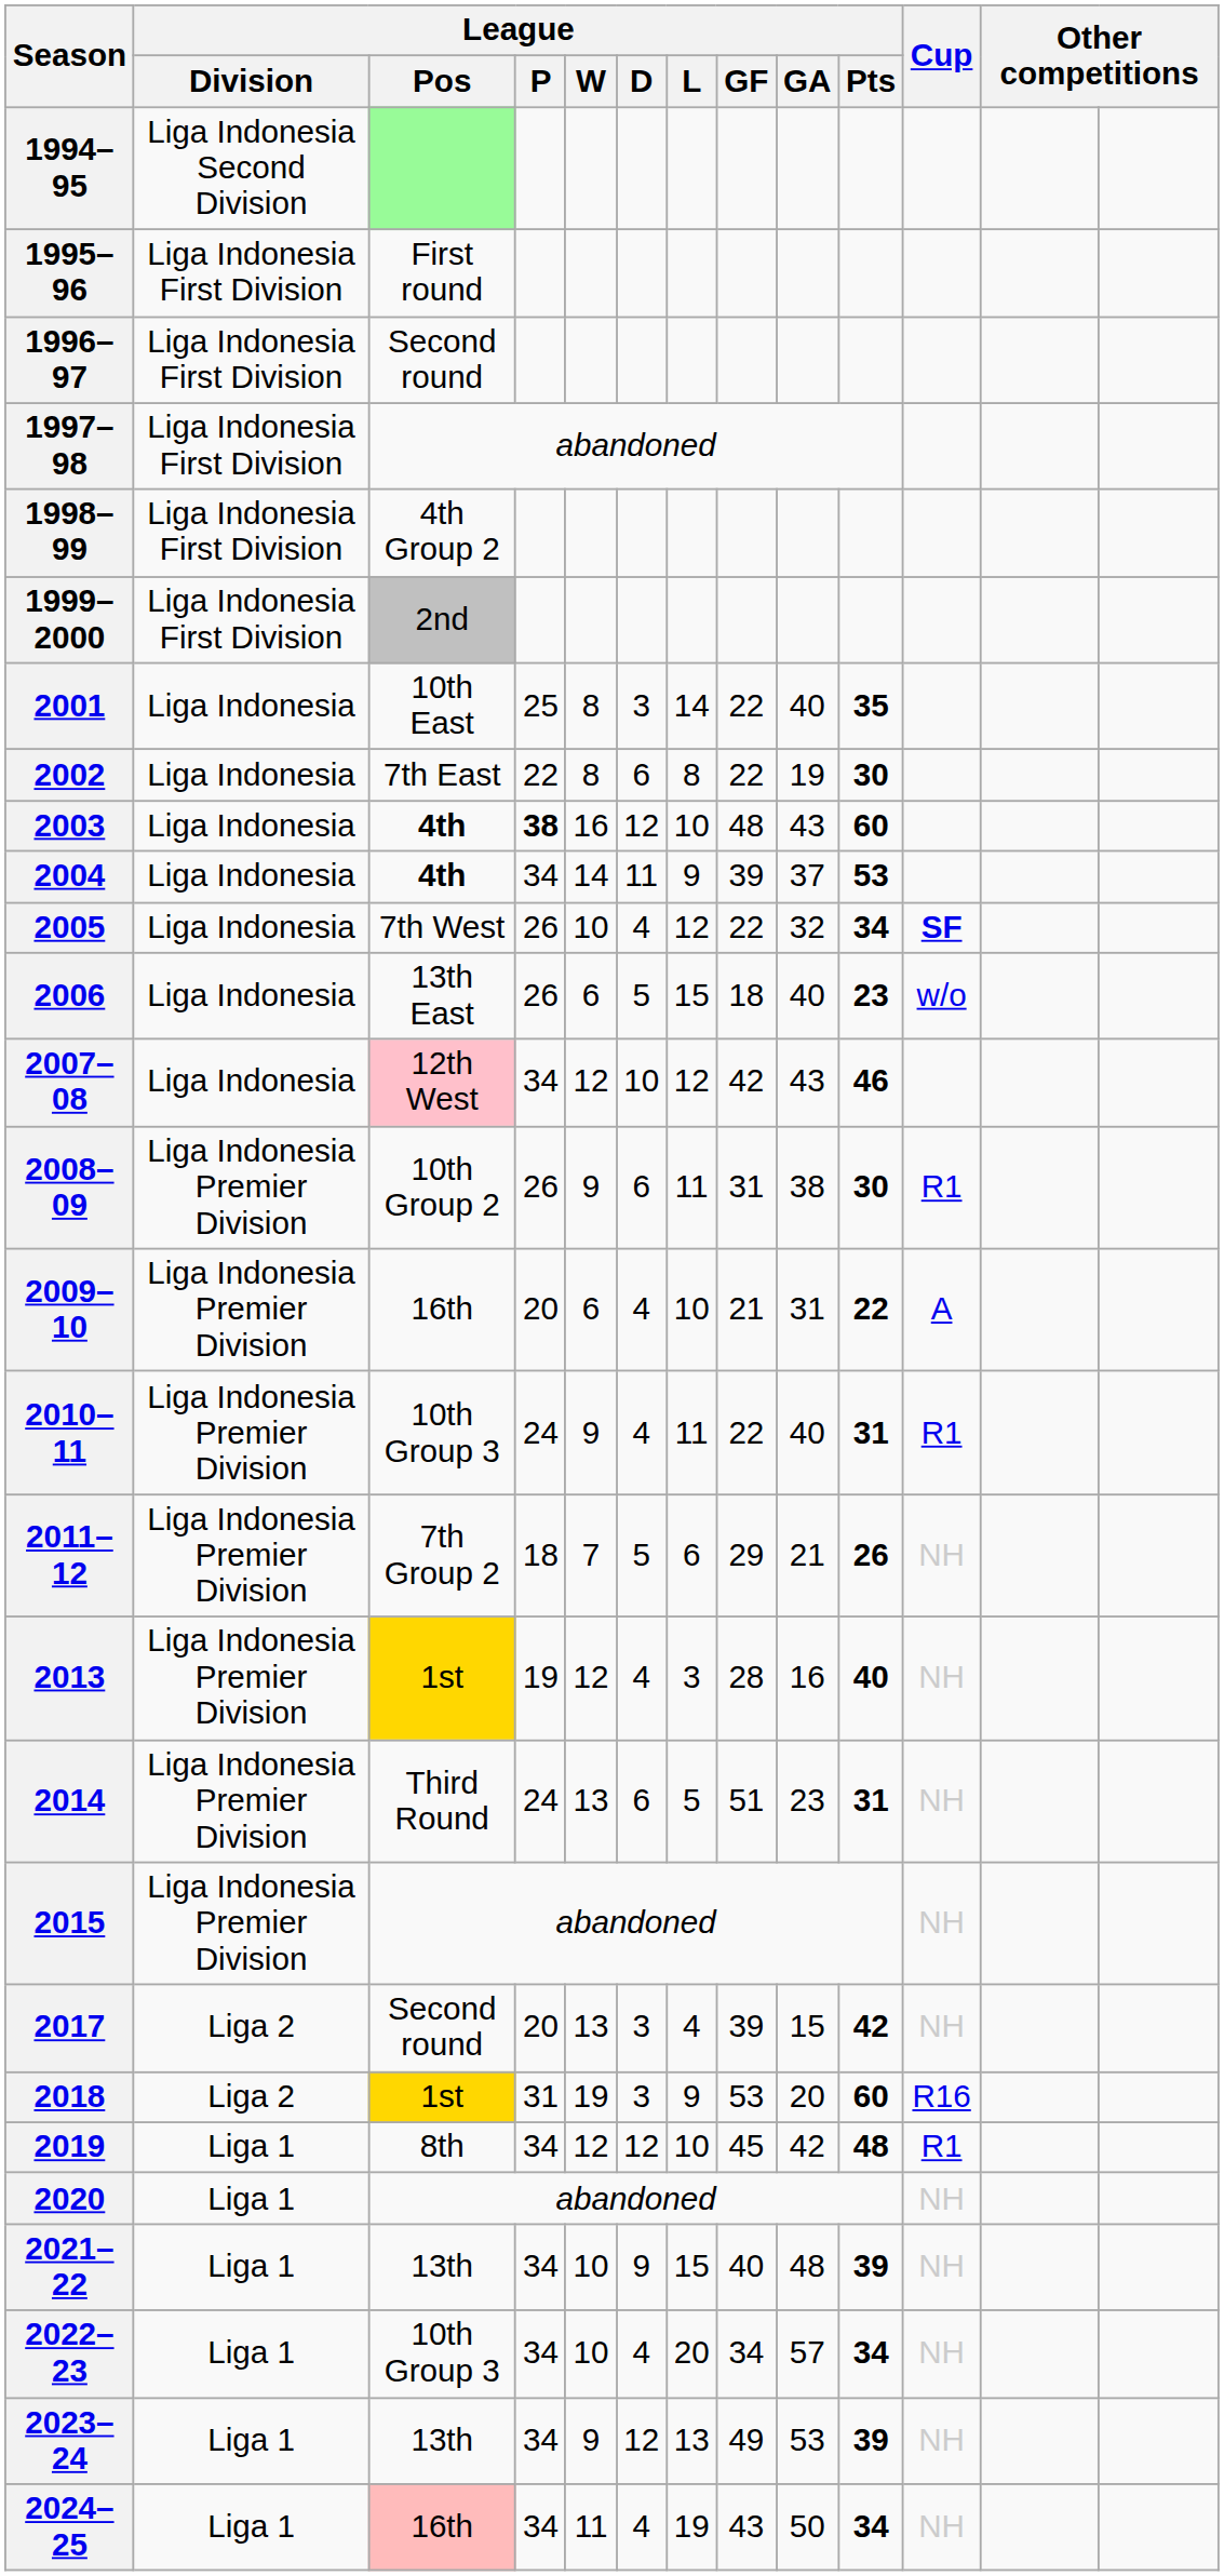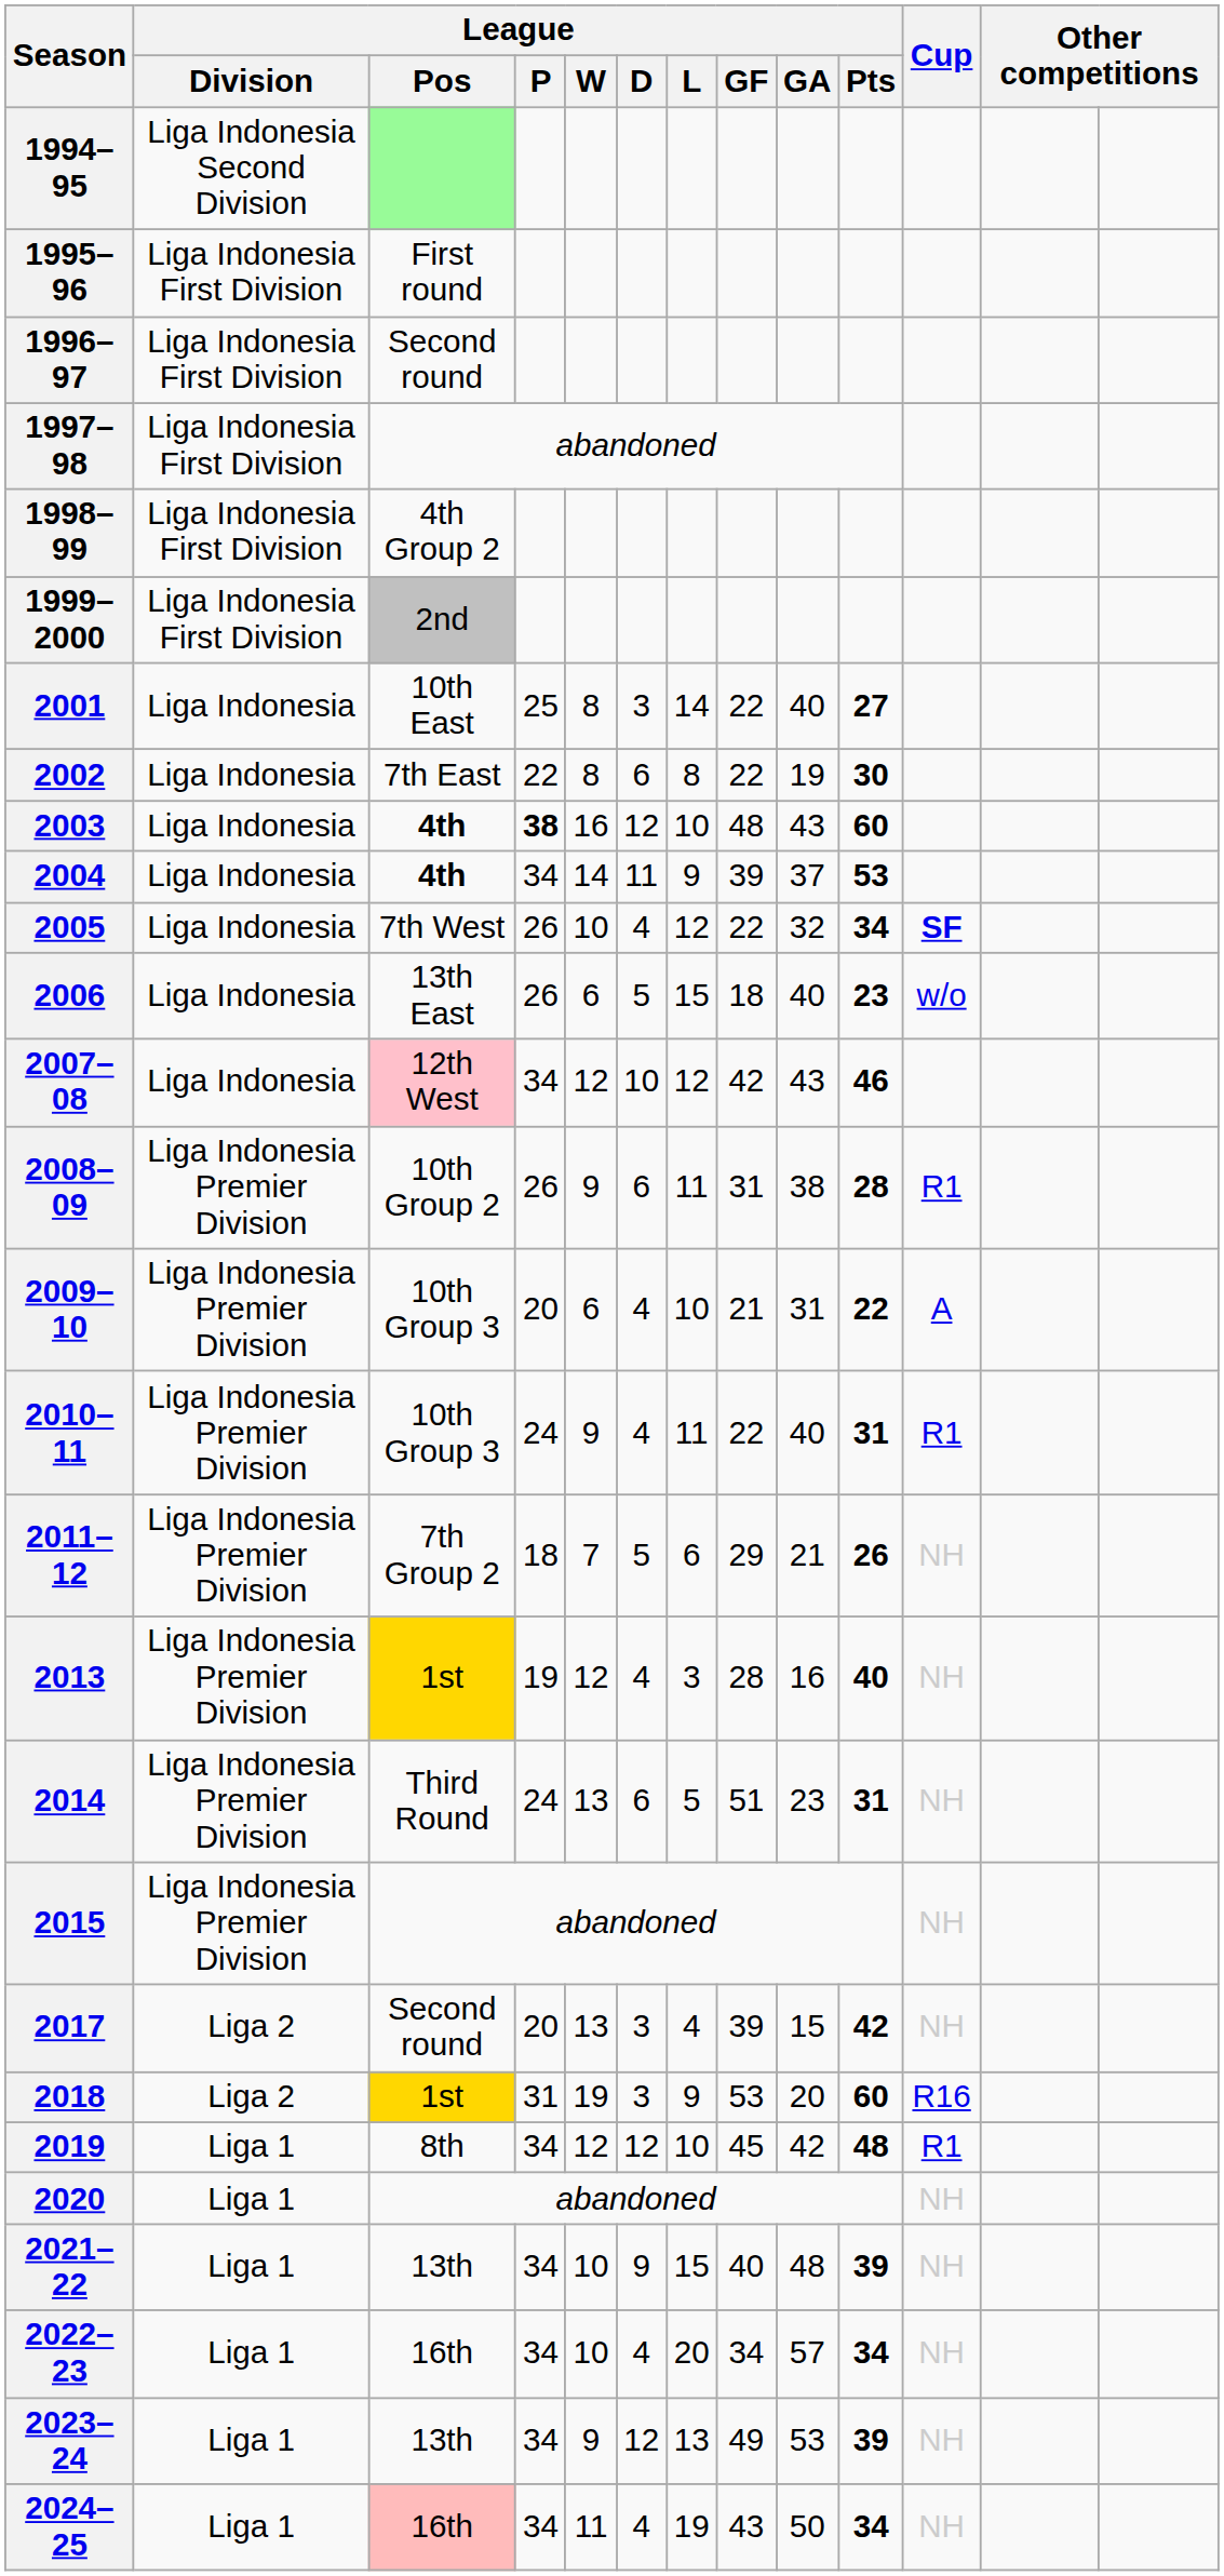 <table class="wikitable plainrowheaders" style="text-align: center">
 <tr>
 <th rowspan=2 width=8% scope=col>Season</th>
 <th colspan=9>League</th>
 <th rowspan=2><a href='#'>Cup</a></th>
 <th rowspan=2 colspan=2>Other competitions</th>
 </tr>
 <tr>
 <th>Division</th>
 <th>Pos</th>
 <th>P</th>
 <th>W</th>
 <th>D</th>
 <th>L</th>
 <th>GF</th>
 <th>GA</th>
 <th>Pts</th>
 </tr>
 <tr>
 <th>1994–95</th>
 <td>Liga Indonesia Second Division</td>
 <td bgcolor=palegreen></td>
 <td></td>
 <td></td>
 <td></td>
 <td></td>
 <td></td>
 <td></td>
 <td></td>
 <td></td>
 <td></td>
 <td></td>
 </tr>
 <tr>
 <th>1995–96</th>
 <td>Liga Indonesia First Division</td>
 <td>First round</td>
 <td></td>
 <td></td>
 <td></td>
 <td></td>
 <td></td>
 <td></td>
 <td></td>
 <td></td>
 <td></td>
 <td></td>
 </tr>
 <tr>
 <th>1996–97</th>
 <td>Liga Indonesia First Division</td>
 <td>Second round</td>
 <td></td>
 <td></td>
 <td></td>
 <td></td>
 <td></td>
 <td></td>
 <td></td>
 <td></td>
 <td></td>
 <td></td>
 </tr>
 <tr>
 <th>1997–98</th>
 <td>Liga Indonesia First Division</td>
 <td colspan=8><em>abandoned</em></td>
 <td></td>
 <td></td>
 <td></td>
 </tr>
 <tr>
 <th>1998–99</th>
 <td>Liga Indonesia First Division</td>
 <td>4th Group 2</td>
 <td></td>
 <td></td>
 <td></td>
 <td></td>
 <td></td>
 <td></td>
 <td></td>
 <td></td>
 <td></td>
 <td></td>
 </tr>
 <tr>
 <th>1999–2000</th>
 <td>Liga Indonesia First Division</td>
 <td bgcolor="silver">2nd</td>
 <td></td>
 <td></td>
 <td></td>
 <td></td>
 <td></td>
 <td></td>
 <td></td>
 <td></td>
 <td></td>
 <td></td>
 </tr>
 <tr>
 <th><a href='#'>2001</a></th>
 <td>Liga Indonesia</td>
 <td>10th East</td>
 <td>25</td>
 <td>8</td>
 <td>3</td>
 <td>14</td>
 <td>22</td>
 <td>40</td>
-<td><strong>35</strong></td>
+<td><strong>27</strong></td>
 <td></td>
 <td></td>
 <td></td>
 </tr>
 <tr>
 <th><a href='#'>2002</a></th>
 <td>Liga Indonesia</td>
 <td>7th East</td>
 <td>22</td>
 <td>8</td>
 <td>6</td>
 <td>8</td>
 <td>22</td>
 <td>19</td>
 <td><strong>30</strong></td>
 <td></td>
 <td></td>
 <td></td>
 </tr>
 <tr>
 <th><a href='#'>2003</a></th>
 <td>Liga Indonesia</td>
 <td><strong>4th</strong></td>
 <td><strong>38</strong></td>
 <td>16</td>
 <td>12</td>
 <td>10</td>
 <td>48</td>
 <td>43</td>
 <td><strong>60</strong></td>
 <td></td>
 <td></td>
 <td></td>
 </tr>
 <tr>
 <th><a href='#'>2004</a></th>
 <td>Liga Indonesia</td>
 <td><strong>4th</strong></td>
 <td>34</td>
 <td>14</td>
 <td>11</td>
 <td>9</td>
 <td>39</td>
 <td>37</td>
 <td><strong>53</strong></td>
 <td></td>
 <td></td>
 <td></td>
 </tr>
 <tr>
 <th><a href='#'>2005</a></th>
 <td>Liga Indonesia</td>
 <td>7th West</td>
 <td>26</td>
 <td>10</td>
 <td>4</td>
 <td>12</td>
 <td>22</td>
 <td>32</td>
 <td><strong>34</strong></td>
 <td><strong><a href='#'>SF</a></strong></td>
 <td></td>
 <td></td>
 </tr>
 <tr>
 <th><a href='#'>2006</a></th>
 <td>Liga Indonesia</td>
 <td>13th East</td>
 <td>26</td>
 <td>6</td>
 <td>5</td>
 <td>15</td>
 <td>18</td>
 <td>40</td>
 <td><strong>23</strong></td>
 <td><a href='#'>w/o</a></td>
 <td></td>
 <td></td>
 </tr>
 <tr>
 <th><a href='#'>2007–08</a></th>
 <td>Liga Indonesia</td>
 <td bgcolor=pink>12th West</td>
 <td>34</td>
 <td>12</td>
 <td>10</td>
 <td>12</td>
 <td>42</td>
 <td>43</td>
 <td><strong>46</strong></td>
 <td></td>
 <td></td>
 <td></td>
 </tr>
 <tr>
 <th><a href='#'>2008–09</a></th>
 <td>Liga Indonesia Premier Division</td>
 <td>10th Group 2</td>
 <td>26</td>
 <td>9</td>
 <td>6</td>
 <td>11</td>
 <td>31</td>
 <td>38</td>
-<td><strong>30</strong></td>
+<td><strong>28</strong></td>
 <td><a href='#'>R1</a></td>
 <td></td>
 <td></td>
 </tr>
 <tr>
 <th><a href='#'>2009–10</a></th>
 <td>Liga Indonesia Premier Division</td>
-<td>16th</td>
+<td>10th Group 3</td>
 <td>20</td>
 <td>6</td>
 <td>4</td>
 <td>10</td>
 <td>21</td>
 <td>31</td>
 <td><strong>22</strong></td>
 <td><a href='#'>A</a></td>
 <td></td>
 <td></td>
 </tr>
 <tr>
 <th><a href='#'>2010–11</a></th>
 <td>Liga Indonesia Premier Division</td>
 <td>10th Group 3</td>
 <td>24</td>
 <td>9</td>
 <td>4</td>
 <td>11</td>
 <td>22</td>
 <td>40</td>
 <td><strong>31</strong></td>
 <td><a href='#'>R1</a></td>
 <td></td>
 <td></td>
 </tr>
 <tr>
 <th><a href='#'>2011–12</a></th>
 <td>Liga Indonesia Premier Division</td>
 <td>7th Group 2</td>
 <td>18</td>
 <td>7</td>
 <td>5</td>
 <td>6</td>
 <td>29</td>
 <td>21</td>
 <td><strong>26</strong></td>
 <td style=color:#ccc>NH</td>
 <td></td>
 <td></td>
 </tr>
 <tr>
 <th><a href='#'>2013</a></th>
 <td>Liga Indonesia Premier Division</td>
 <td bgcolor="gold">1st</td>
 <td>19</td>
 <td>12</td>
 <td>4</td>
 <td>3</td>
 <td>28</td>
 <td>16</td>
 <td><strong>40</strong></td>
 <td style=color:#ccc>NH</td>
 <td></td>
 <td></td>
 </tr>
 <tr>
 <th><a href='#'>2014</a></th>
 <td>Liga Indonesia Premier Division</td>
 <td>Third Round</td>
 <td>24</td>
 <td>13</td>
 <td>6</td>
 <td>5</td>
 <td>51</td>
 <td>23</td>
 <td><strong>31</strong></td>
 <td style=color:#ccc>NH</td>
 <td></td>
 <td></td>
 </tr>
 <tr>
 <th><a href='#'>2015</a></th>
 <td>Liga Indonesia Premier Division</td>
 <td colspan=8><em>abandoned</em></td>
 <td style=color:#ccc>NH</td>
 <td></td>
 <td></td>
 </tr>
 <tr>
 <th><a href='#'>2017</a></th>
 <td>Liga 2</td>
 <td>Second round</td>
 <td>20</td>
 <td>13</td>
 <td>3</td>
 <td>4</td>
 <td>39</td>
 <td>15</td>
 <td><strong>42</strong></td>
 <td style=color:#ccc>NH</td>
 <td></td>
 <td></td>
 </tr>
 <tr>
 <th><a href='#'>2018</a></th>
 <td>Liga 2</td>
 <td bgcolor="gold">1st</td>
 <td>31</td>
 <td>19</td>
 <td>3</td>
 <td>9</td>
 <td>53</td>
 <td>20</td>
 <td><strong>60</strong></td>
 <td><a href='#'>R16</a></td>
 <td></td>
 <td></td>
 </tr>
 <tr>
 <th><a href='#'>2019</a></th>
 <td>Liga 1</td>
 <td>8th</td>
 <td>34</td>
 <td>12</td>
 <td>12</td>
 <td>10</td>
 <td>45</td>
 <td>42</td>
 <td><strong>48</strong></td>
 <td><a href='#'>R1</a></td>
 <td></td>
 <td></td>
 </tr>
 <tr>
 <th><a href='#'>2020</a></th>
 <td>Liga 1</td>
 <td colspan=8><em>abandoned</em></td>
 <td style=color:#ccc>NH</td>
 <td></td>
 <td></td>
 </tr>
 <tr>
 <th><a href='#'>2021–22</a></th>
 <td>Liga 1</td>
 <td>13th</td>
 <td>34</td>
 <td>10</td>
 <td>9</td>
 <td>15</td>
 <td>40</td>
 <td>48</td>
 <td><strong>39</strong></td>
 <td style=color:#ccc>NH</td>
 <td></td>
 <td></td>
 </tr>
 <tr>
 <th><a href='#'>2022–23</a></th>
 <td>Liga 1</td>
-<td>10th Group 3</td>
+<td>16th</td>
 <td>34</td>
 <td>10</td>
 <td>4</td>
 <td>20</td>
 <td>34</td>
 <td>57</td>
 <td><strong>34</strong></td>
 <td style=color:#ccc>NH</td>
 <td></td>
 <td></td>
 </tr>
 <tr>
 <th><a href='#'>2023–24</a></th>
 <td>Liga 1</td>
 <td>13th</td>
 <td>34</td>
 <td>9</td>
 <td>12</td>
 <td>13</td>
 <td>49</td>
 <td>53</td>
 <td><strong>39</strong></td>
 <td style=color:#ccc>NH</td>
 <td></td>
 <td></td>
 </tr>
 <tr>
 <th><a href='#'>2024–25</a></th>
 <td>Liga 1</td>
 <td bgcolor=#FFBBBB>16th</td>
 <td>34</td>
 <td>11</td>
 <td>4</td>
 <td>19</td>
 <td>43</td>
 <td>50</td>
 <td><strong>34</strong></td>
 <td style=color:#ccc>NH</td>
 <td></td>
 <td></td>
 </tr>
 </table>
